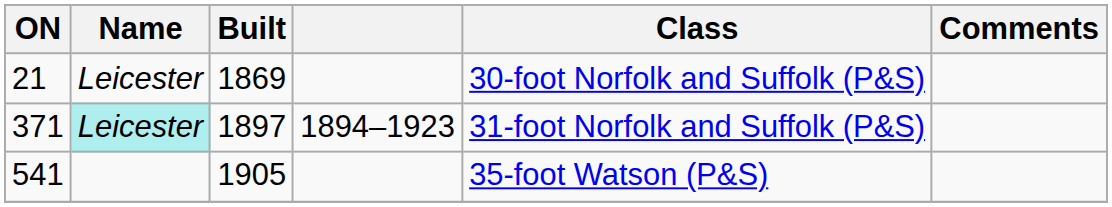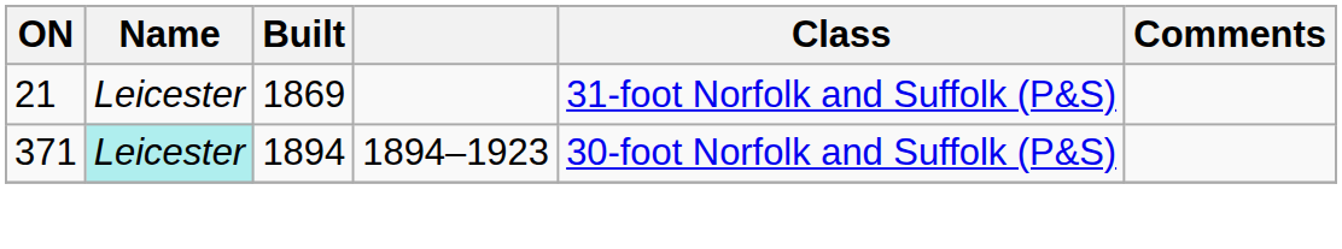 <table class="wikitable">
 <tr>
 <th>ON</th>
 <th>Name</th>
 <th>Built</th>
 <th></th>
 <th>Class</th>
 <th>Comments</th>
 </tr>
 <tr>
 <td>21</td>
 <td><em>Leicester</em></td>
 <td>1869</td>
 <td></td>
-<td><a href='#'>30-foot Norfolk and Suffolk (P&S)</a></td>
+<td><a href='#'>31-foot Norfolk and Suffolk (P&S)</a></td>
 <td></td>
 </tr>
 <tr>
 <td>371</td>
 <td style="background: paleturquoise;"><em>Leicester</em></td>
-<td>1897</td>
+<td>1894</td>
 <td>1894–1923</td>
-<td><a href='#'>31-foot Norfolk and Suffolk (P&S)</a></td>
-<td></td>
-</tr>
-<tr>
-<td>541</td>
-<td></td>
-<td>1905</td>
-<td></td>
-<td><a href='#'>35-foot Watson (P&S)</a></td>
+<td><a href='#'>30-foot Norfolk and Suffolk (P&S)</a></td>
 <td></td>
 </tr>
 <tr>
 </tr>
 </table>
